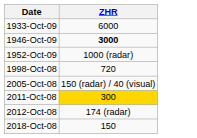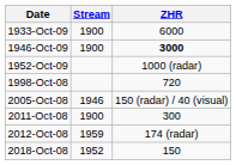 <table class="wikitable" style="text-align: center; font-size: 0.9em;">
 <tr>
 <th>Date</th>
+<th><a href='#'>Stream</a></th>
 <th><a href='#'>ZHR</a></th>
 </tr>
 <tr>
 <td>1933-Oct-09</td>
+<td>1900</td>
 <td>6000</td>
 </tr>
 <tr>
 <td>1946-Oct-09</td>
+<td>1900</td>
 <td><strong>3000</strong></td>
 </tr>
 <tr>
 <td>1952-Oct-09</td>
+<td></td>
 <td>1000 (radar)</td>
 </tr>
 <tr>
 <td>1998-Oct-08</td>
+<td></td>
 <td>720</td>
 </tr>
 <tr>
 <td>2005-Oct-08</td>
+<td>1946</td>
 <td>150 (radar) / 40 (visual)</td>
 </tr>
 <tr>
 <td>2011-Oct-08</td>
-<td style="background: gold;">300</td>
+<td>1900</td>
+<td>300</td>
 </tr>
 <tr>
 <td>2012-Oct-08</td>
+<td>1959</td>
 <td>174 (radar)</td>
 </tr>
 <tr>
 <td>2018-Oct-08</td>
+<td>1952</td>
 <td>150</td>
 </tr>
 </table>
